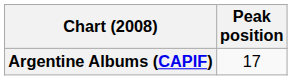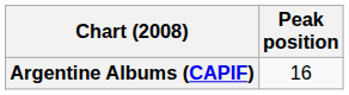 <table class="wikitable plainrowheaders">
 <tr>
 <th scope="col">Chart (2008)</th>
 <th scope="col">Peak<br>position</th>
 </tr>
 <tr>
 <th scope="row">Argentine Albums (<a href='#'>CAPIF</a>)</th>
-<td style="text-align:center;">17</td>
+<td style="text-align:center;">16</td>
 </tr>
 </table>
